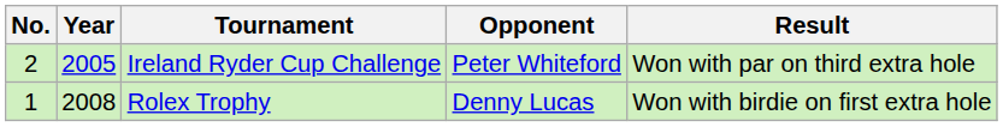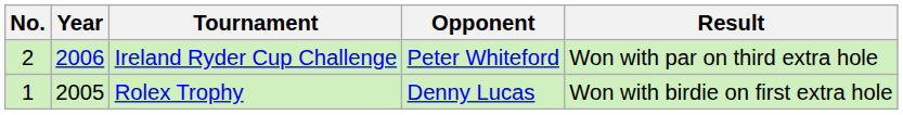 <table class="wikitable" style="font-size:95%;">
 <tr>
 <th>No.</th>
 <th>Year</th>
 <th>Tournament</th>
 <th>Opponent</th>
 <th>Result</th>
 </tr>
 <tr style="background:#D0F0C0;">
 <td align=center>2</td>
-<td><a href='#'>2005</a></td>
+<td><a href='#'>2006</a></td>
 <td><a href='#'>Ireland Ryder Cup Challenge</a></td>
 <td> <a href='#'>Peter Whiteford</a></td>
 <td>Won with par on third extra hole</td>
 </tr>
 <tr style="background:#D0F0C0;">
 <td align=center>1</td>
-<td>2008</td>
+<td>2005</td>
 <td><a href='#'>Rolex Trophy</a></td>
 <td> <a href='#'>Denny Lucas</a></td>
 <td>Won with birdie on first extra hole</td>
 </tr>
 </table>
